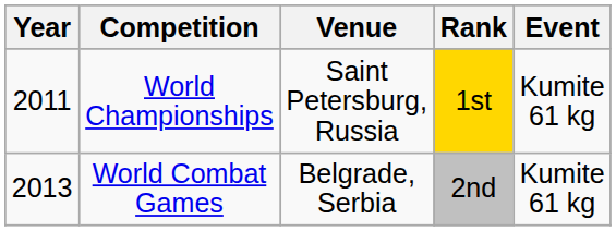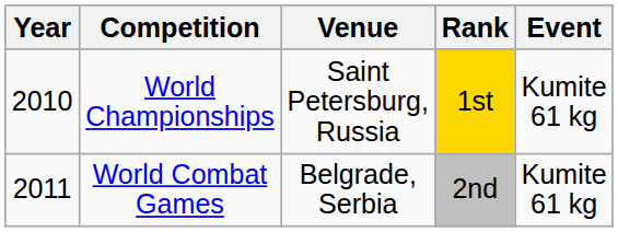 <table class="wikitable sortable" width=45% style="font-size:90%; text-align:center;">
 <tr>
 <th>Year</th>
 <th>Competition</th>
 <th>Venue</th>
 <th>Rank</th>
 <th>Event</th>
 </tr>
 <tr>
-<td>2011</td>
+<td>2010</td>
 <td><a href='#'>World Championships</a></td>
 <td>Saint Petersburg, Russia</td>
 <td bgcolor="gold">1st</td>
 <td>Kumite 61 kg</td>
 </tr>
 <tr>
-<td>2013</td>
+<td>2011</td>
 <td><a href='#'>World Combat Games</a></td>
 <td>Belgrade, Serbia</td>
 <td bgcolor="silver">2nd</td>
 <td>Kumite 61 kg</td>
 </tr>
 </table>
